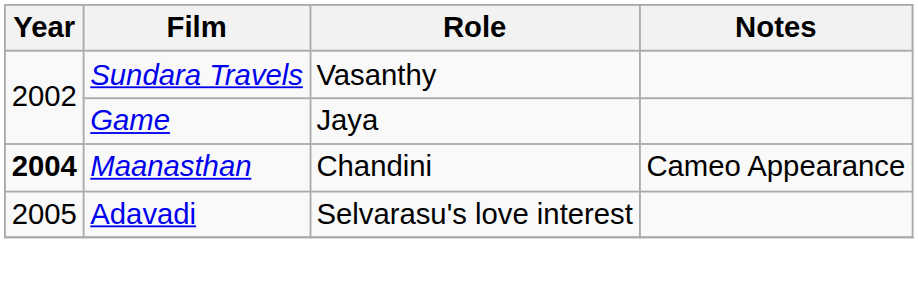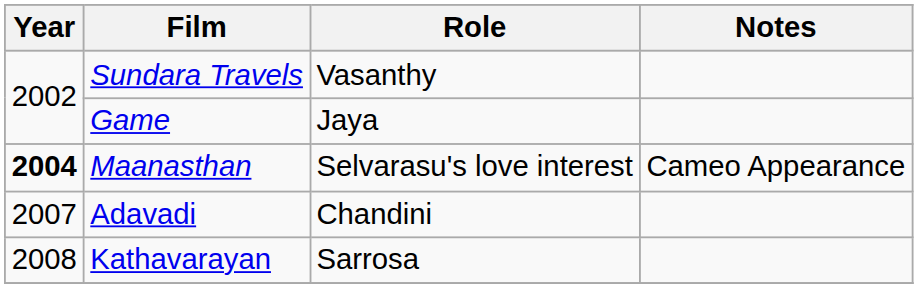 <table class="wikitable sortable">
 <tr style="background:#ccc; text-align:center;">
 <th>Year</th>
 <th>Film</th>
 <th>Role</th>
 <th>Notes</th>
 </tr>
 <tr>
 <td rowspan="2">2002</td>
 <td><em><a href='#'>Sundara Travels</a></em></td>
 <td>Vasanthy</td>
 <td></td>
 </tr>
 <tr>
 <td><em><a href='#'>Game</a></em></td>
 <td>Jaya</td>
 <td></td>
 </tr>
 <tr>
 <td><strong>2004</strong></td>
 <td><em><a href='#'>Maanasthan</a></td>
-<td>Chandini</td>
+<td>Selvarasu's love interest</td>
 <td>Cameo Appearance</td>
 </tr>
 <tr>
-<td>2005</td>
+<td>2007</td>
 <td></em><a href='#'>Adavadi</a><em></td>
-<td>Selvarasu's love interest</td>
+<td>Chandini</td>
+<td></td>
+</tr>
+<tr>
+<td>2008</td>
+<td></em><a href='#'>Kathavarayan</a><em></td>
+<td>Sarrosa</td>
 <td></td>
 </tr>
 <tr>
 </tr>
 </table>
